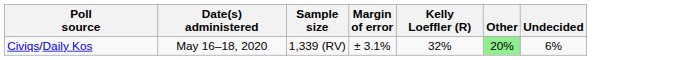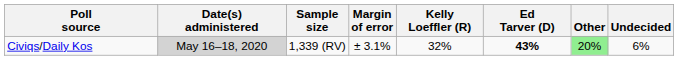 <table class="wikitable" style="font-size:90%;text-align:center;">
 <tr valign= bottom>
 <th style="width:180px;">Poll<br>source</th>
 <th style="width:150px;">Date(s)<br>administered</th>
 <th class=small>Sample<br>size</th>
 <th>Margin<br>of error</th>
 <th style="width:100px;">Kelly<br>Loeffler (R)</th>
+<th style="width:100px;">Ed<br>Tarver (D)</th>
 <th>Other</th>
 <th>Undecided</th>
 </tr>
 <tr>
 <td style="text-align:left;"><a href='#'>Civiqs</a>/<a href='#'>Daily Kos</a></td>
-<td>May 16–18, 2020</td>
+<td style="background: lightgrey;">May 16–18, 2020</td>
 <td>1,339 (RV)</td>
 <td>± 3.1%</td>
 <td>32%</td>
+<td><strong>43%</strong></td>
 <td style="background: lightgreen;">20%</td>
 <td>6%</td>
 </tr>
 </table>
